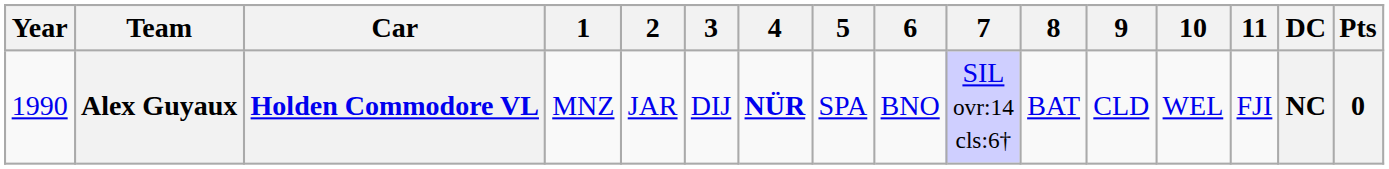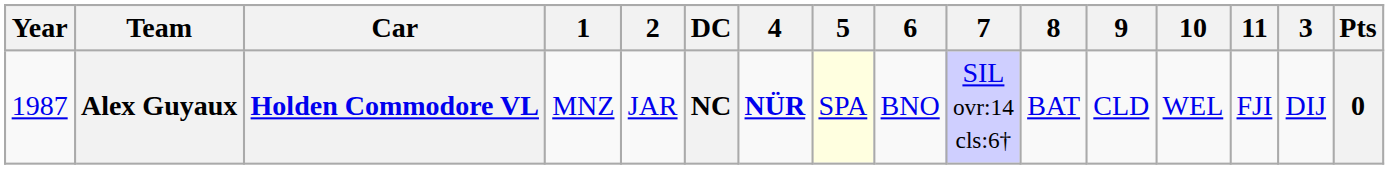 <table class="wikitable" style="text-align:center; font-size:85%">
 <tr>
 <th>Year</th>
 <th>Team</th>
 <th>Car</th>
 <th>1</th>
 <th>2</th>
-<th>3</th>
+<th>DC</th>
 <th>4</th>
 <th>5</th>
 <th>6</th>
 <th>7</th>
 <th>8</th>
 <th>9</th>
 <th>10</th>
 <th>11</th>
-<th>DC</th>
+<th>3</th>
 <th>Pts</th>
 </tr>
 <tr>
-<td><a href='#'>1990</a></td>
+<td><a href='#'>1987</a></td>
 <th nowrap> Alex Guyaux</th>
 <th nowrap><a href='#'>Holden Commodore VL</a></th>
 <td><a href='#'>MNZ</a></td>
 <td><a href='#'>JAR</a></td>
-<td><a href='#'>DIJ</a></td>
+<th>NC</th>
 <td><strong><a href='#'>NÜR</a></strong></td>
-<td><a href='#'>SPA</a></td>
+<td style="background: lightyellow;"><a href='#'>SPA</a></td>
 <td><a href='#'>BNO</a></td>
 <td style="background:#CFCFFF;"><a href='#'>SIL</a><br><small>ovr:14<br>cls:6†</small></td>
 <td><a href='#'>BAT</a></td>
 <td><a href='#'>CLD</a></td>
 <td><a href='#'>WEL</a></td>
 <td><a href='#'>FJI</a></td>
-<th>NC</th>
+<td><a href='#'>DIJ</a></td>
 <th>0</th>
 </tr>
 </table>
